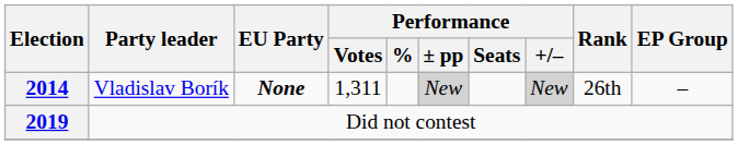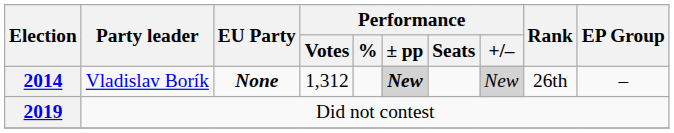 <table class=wikitable style=text-align:center>
 <tr>
 <th rowspan="2"><strong>Election</strong></th>
 <th rowspan="2">Party leader</th>
 <th rowspan="2">EU Party</th>
 <th colspan="5" scope="col">Performance</th>
 <th rowspan="2">Rank</th>
 <th rowspan="2">EP Group</th>
 </tr>
 <tr>
 <th><strong>Votes</strong></th>
 <th><strong>%</strong></th>
 <th><strong>± pp</strong></th>
 <th><strong>Seats</strong></th>
 <th><strong>+/–</strong></th>
 </tr>
 <tr>
 <th><a href='#'>2014</a></th>
 <td rowspan="1"><a href='#'>Vladislav Borík</a></td>
 <td><strong><em>None</em></strong></td>
-<td>1,311</td>
+<td>1,312</td>
 <td></td>
-<td bgcolor="lightgrey"><em>New</em></td>
+<td bgcolor="lightgrey"><strong><em>New</em></strong></td>
 <td></td>
 <td bgcolor="lightgrey"><em>New</em></td>
 <td>26th</td>
 <td>–</td>
 </tr>
 <tr>
 <th><a href='#'>2019</a></th>
 <td colspan="9">Did not contest</td>
 </tr>
 <tr>
 </tr>
 </table>
